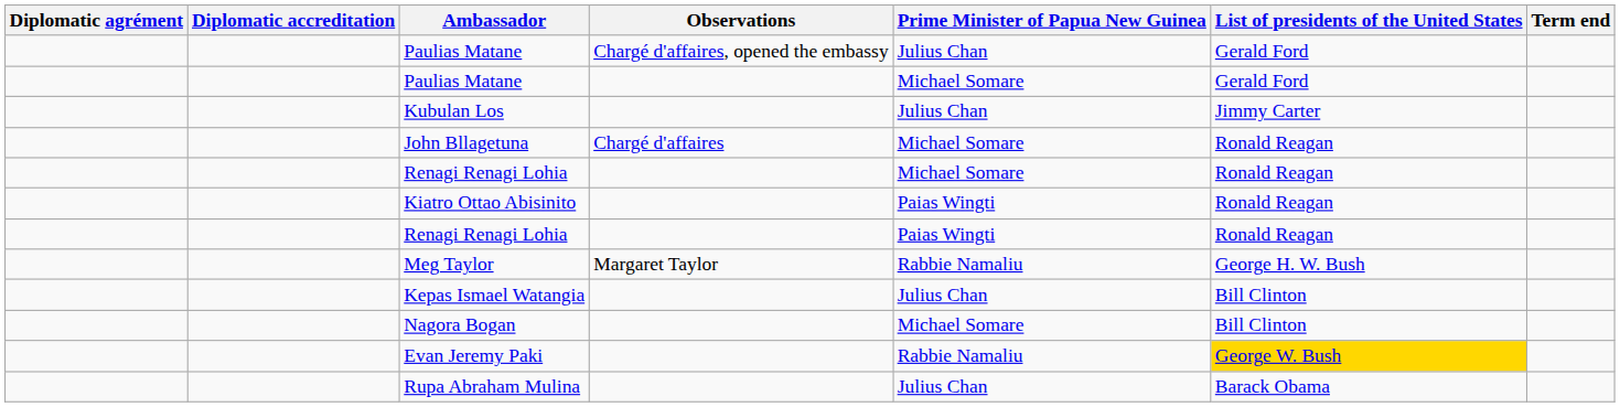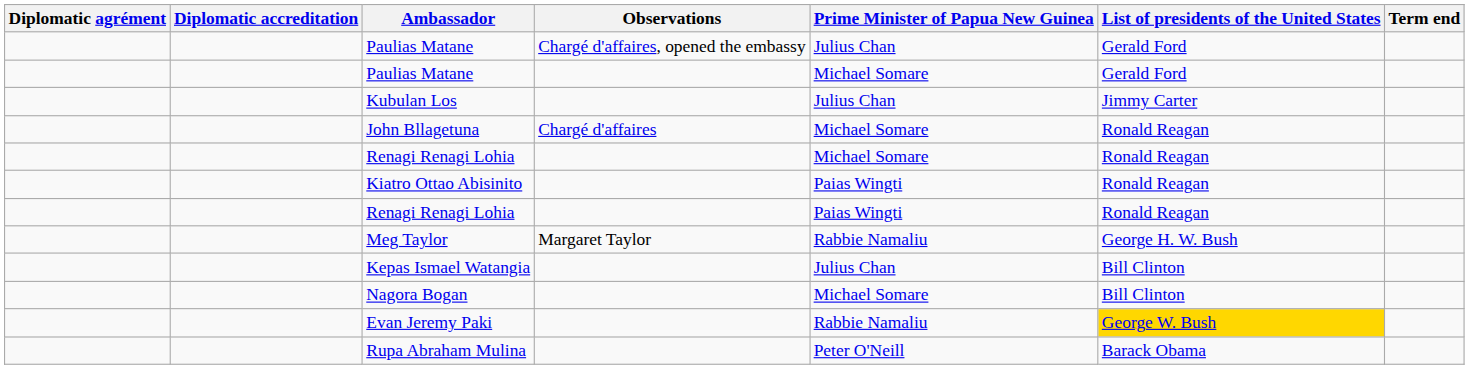 <table class="wikitable sortable">
 <tr>
 <th>Diplomatic <a href='#'>agrément</a></th>
 <th><a href='#'>Diplomatic accreditation</a></th>
 <th><a href='#'>Ambassador</a></th>
 <th>Observations</th>
 <th><a href='#'>Prime Minister of Papua New Guinea</a></th>
 <th><a href='#'>List of presidents of the United States</a></th>
 <th>Term end</th>
 </tr>
 <tr>
 <td></td>
 <td></td>
 <td><a href='#'>Paulias Matane</a></td>
 <td><a href='#'>Chargé d'affaires</a>, opened the embassy</td>
 <td><a href='#'>Julius Chan</a></td>
 <td><a href='#'>Gerald Ford</a></td>
 <td></td>
 </tr>
 <tr>
 <td></td>
 <td></td>
 <td><a href='#'>Paulias Matane</a></td>
 <td></td>
 <td><a href='#'>Michael Somare</a></td>
 <td><a href='#'>Gerald Ford</a></td>
 <td></td>
 </tr>
 <tr>
 <td></td>
 <td></td>
 <td><a href='#'>Kubulan Los</a></td>
 <td></td>
 <td><a href='#'>Julius Chan</a></td>
 <td><a href='#'>Jimmy Carter</a></td>
 <td></td>
 </tr>
 <tr>
 <td></td>
 <td></td>
 <td><a href='#'>John Bllagetuna</a></td>
 <td><a href='#'>Chargé d'affaires</a></td>
 <td><a href='#'>Michael Somare</a></td>
 <td><a href='#'>Ronald Reagan</a></td>
 <td></td>
 </tr>
 <tr>
 <td></td>
 <td></td>
 <td><a href='#'>Renagi Renagi Lohia</a></td>
 <td></td>
 <td><a href='#'>Michael Somare</a></td>
 <td><a href='#'>Ronald Reagan</a></td>
 <td></td>
 </tr>
 <tr>
 <td></td>
 <td></td>
 <td><a href='#'>Kiatro Ottao Abisinito</a></td>
 <td></td>
 <td><a href='#'>Paias Wingti</a></td>
 <td><a href='#'>Ronald Reagan</a></td>
 <td></td>
 </tr>
 <tr>
 <td></td>
 <td></td>
 <td><a href='#'>Renagi Renagi Lohia</a></td>
 <td></td>
 <td><a href='#'>Paias Wingti</a></td>
 <td><a href='#'>Ronald Reagan</a></td>
 <td></td>
 </tr>
 <tr>
 <td></td>
 <td></td>
 <td><a href='#'>Meg Taylor</a></td>
 <td>Margaret Taylor</td>
 <td><a href='#'>Rabbie Namaliu</a></td>
 <td><a href='#'>George H. W. Bush</a></td>
 <td></td>
 </tr>
 <tr>
 <td></td>
 <td></td>
 <td><a href='#'>Kepas Ismael Watangia</a></td>
 <td></td>
 <td><a href='#'>Julius Chan</a></td>
 <td><a href='#'>Bill Clinton</a></td>
 <td></td>
 </tr>
 <tr>
 <td></td>
 <td></td>
 <td><a href='#'>Nagora Bogan</a></td>
 <td></td>
 <td><a href='#'>Michael Somare</a></td>
 <td><a href='#'>Bill Clinton</a></td>
 <td></td>
 </tr>
 <tr>
 <td></td>
 <td></td>
 <td><a href='#'>Evan Jeremy Paki</a></td>
 <td></td>
 <td><a href='#'>Rabbie Namaliu</a></td>
 <td style="background: gold;"><a href='#'>George W. Bush</a></td>
 <td></td>
 </tr>
 <tr>
 <td></td>
 <td></td>
 <td><a href='#'>Rupa Abraham Mulina</a></td>
 <td></td>
-<td><a href='#'>Julius Chan</a></td>
+<td><a href='#'>Peter O'Neill</a></td>
 <td><a href='#'>Barack Obama</a></td>
 <td></td>
 </tr>
 </table>
